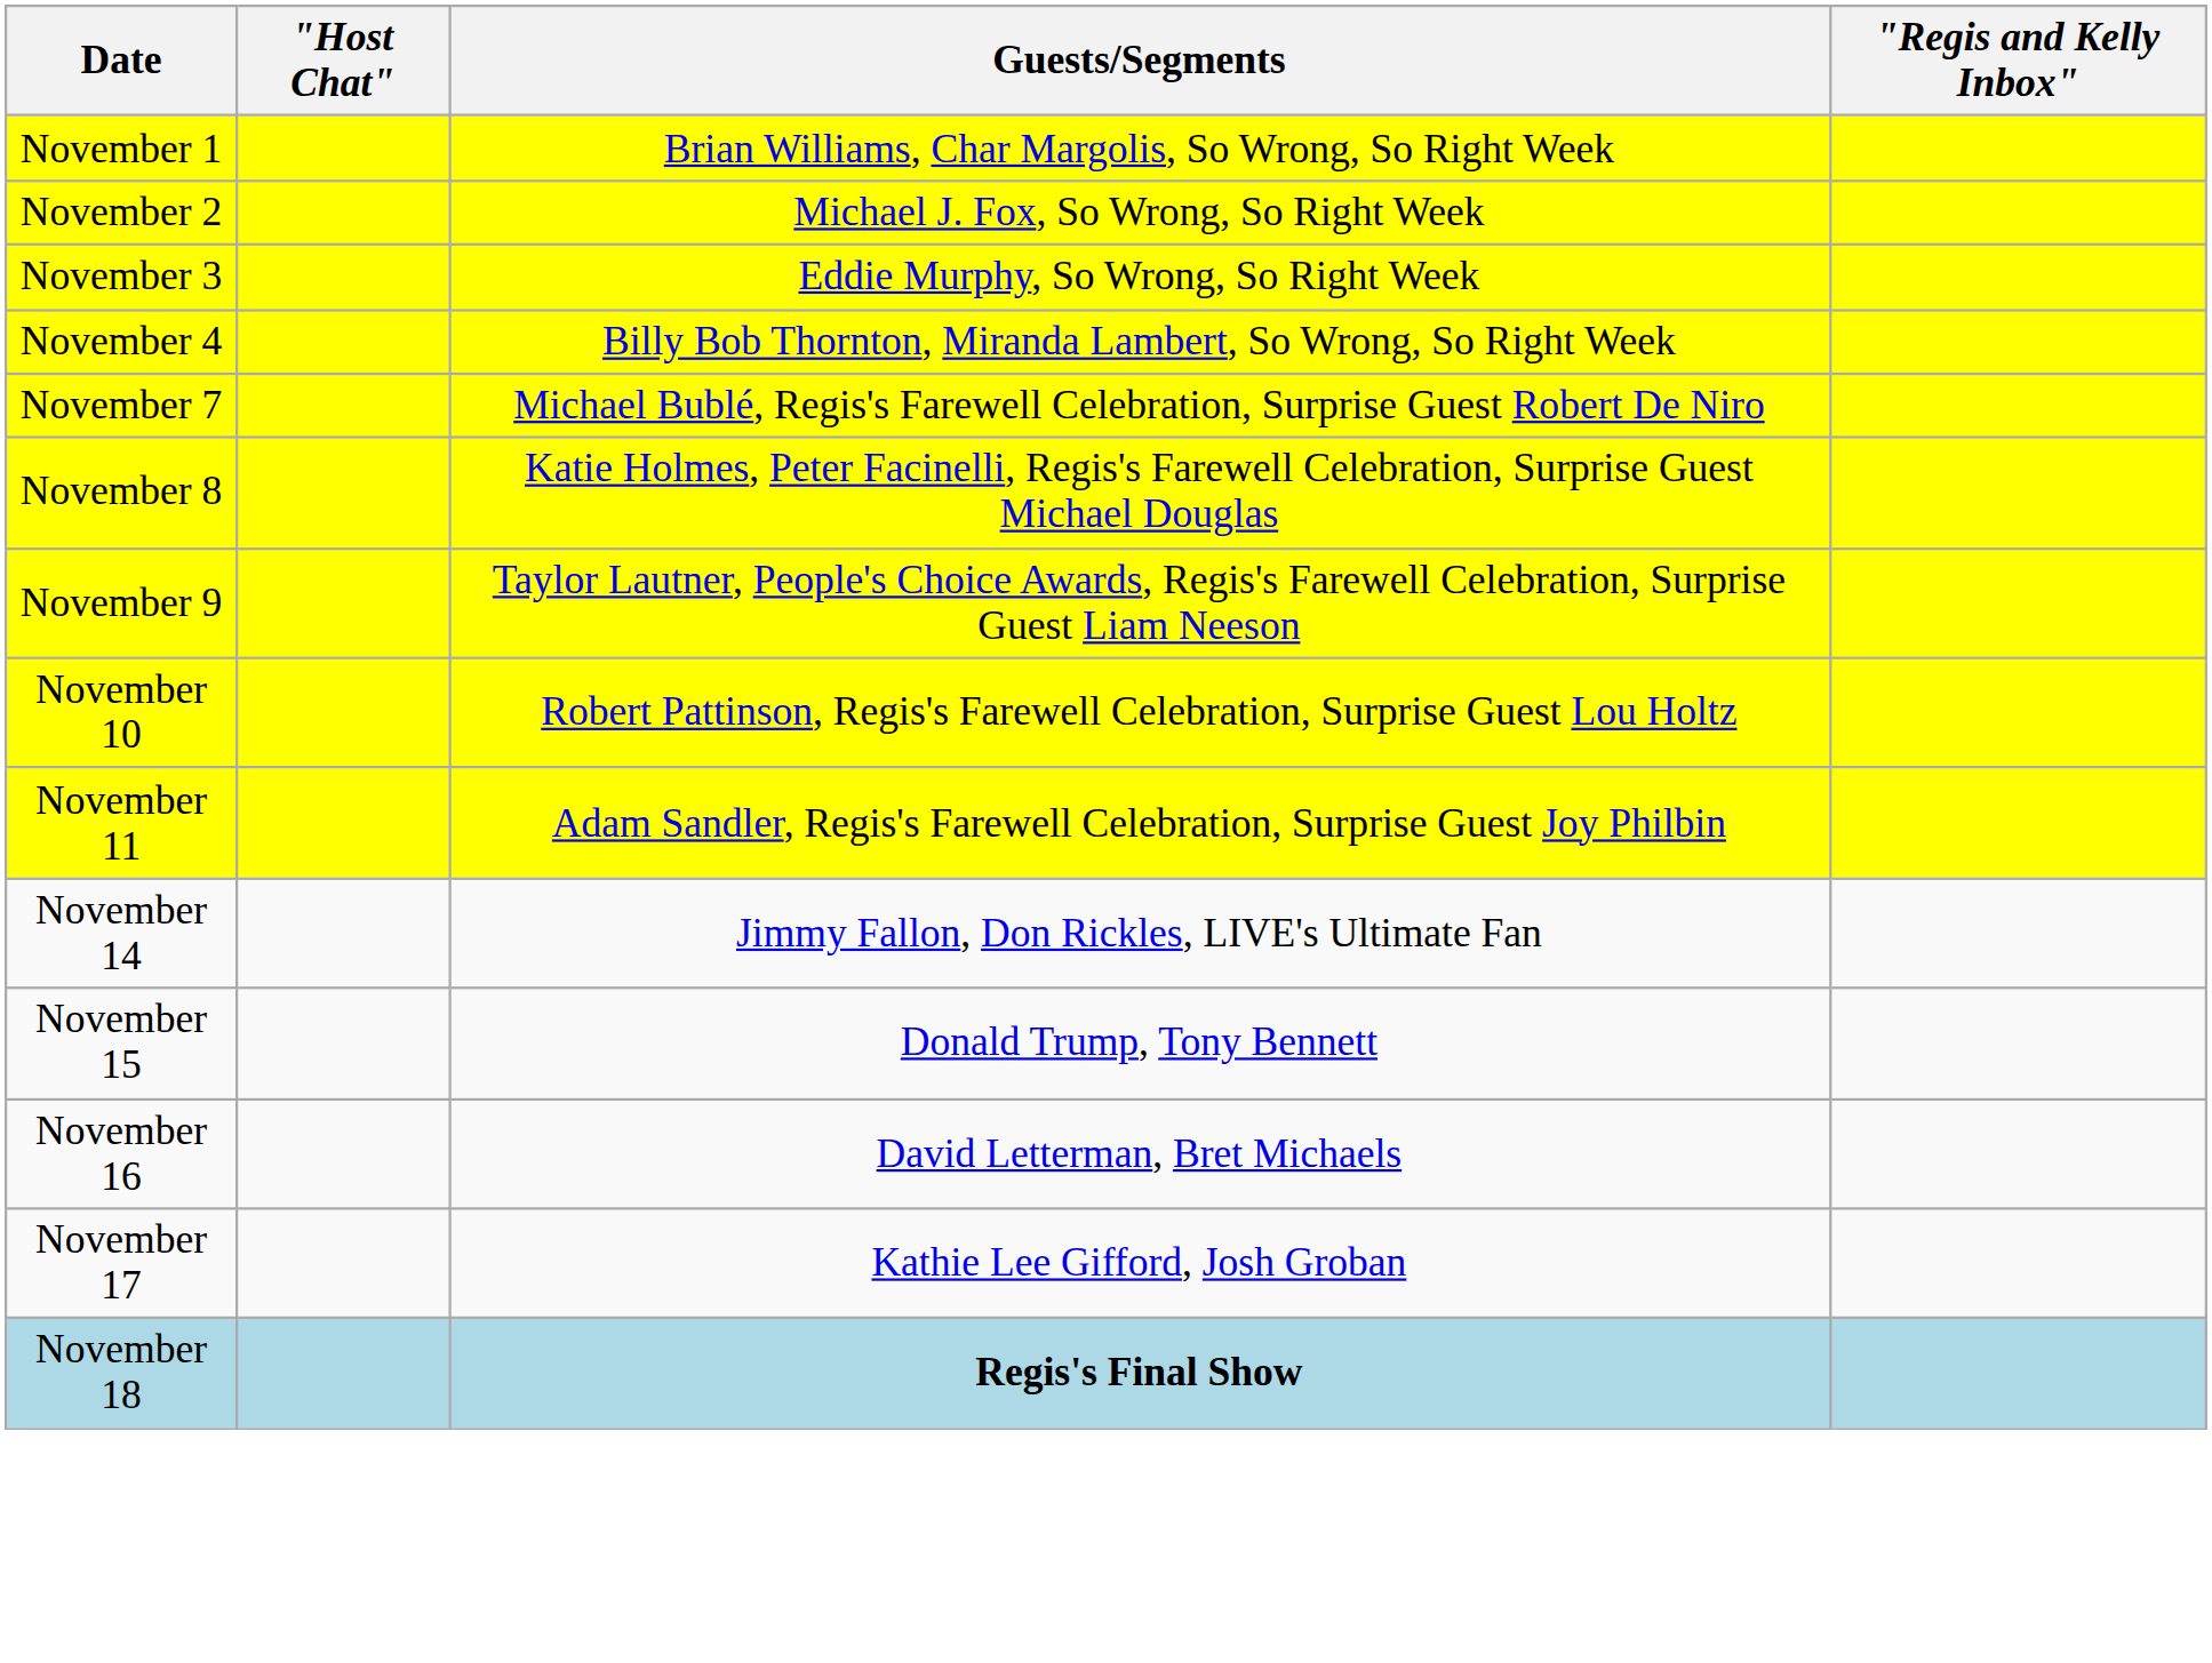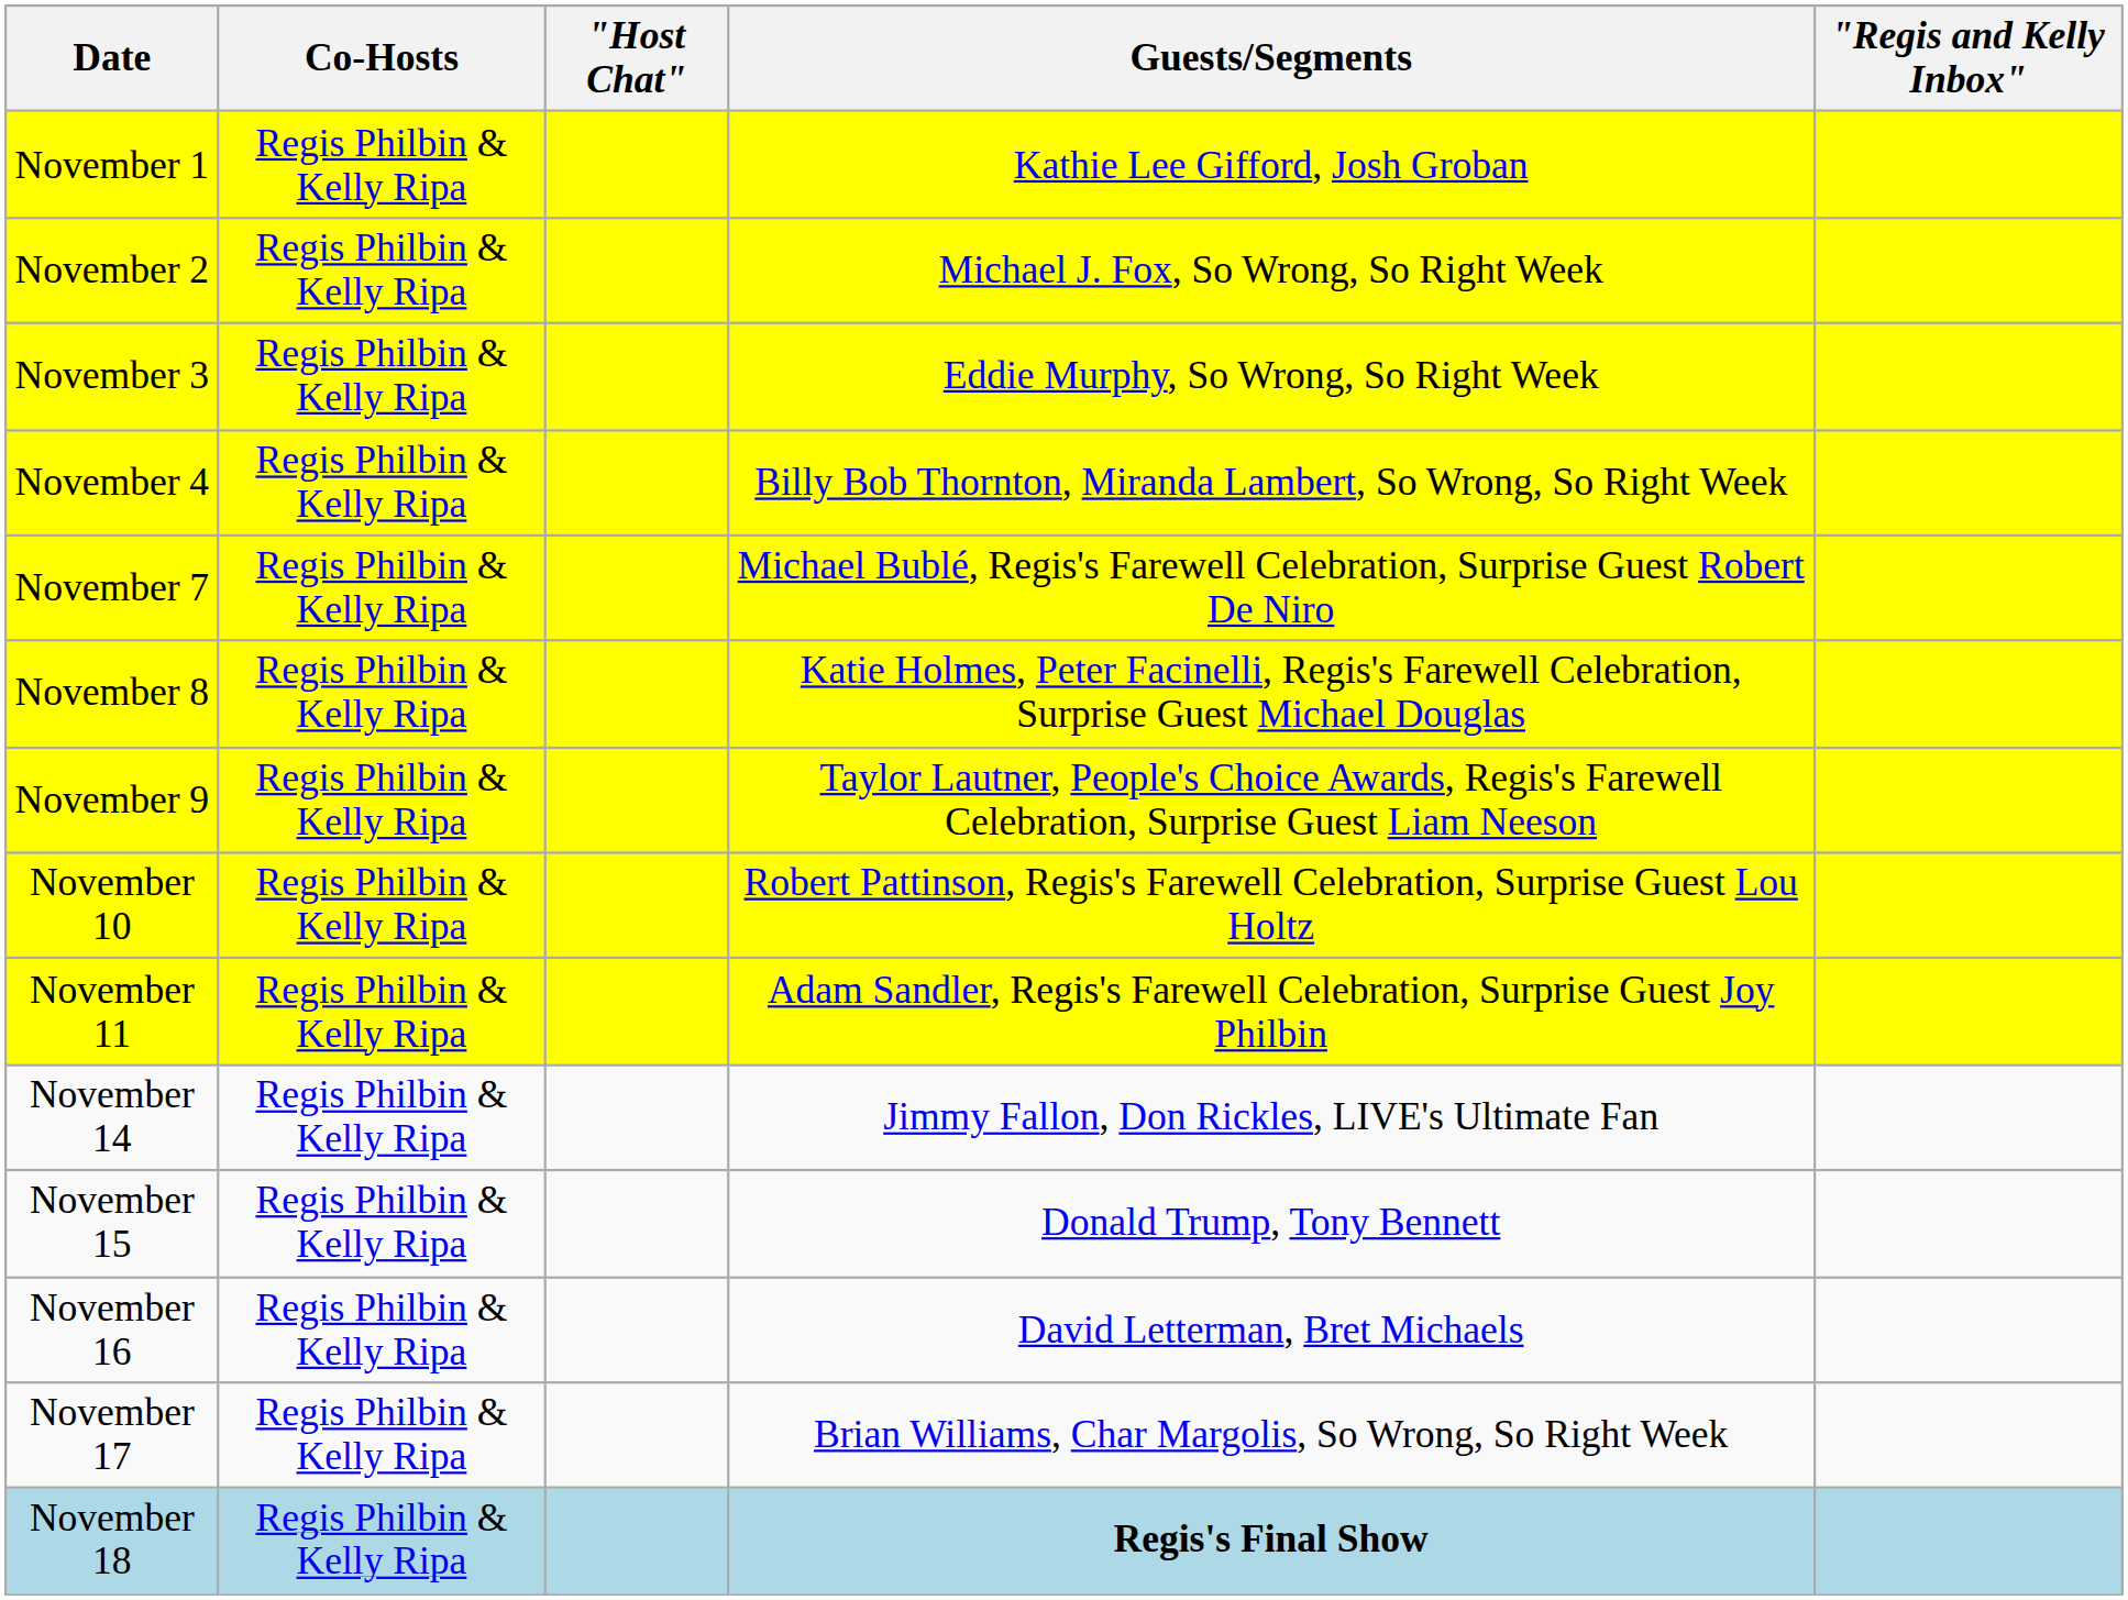 <table class="wikitable sortable" style="text-align:center;">
 <tr>
 <th>Date</th>
+<th>Co-Hosts</th>
 <th><em>"Host Chat"</em></th>
 <th>Guests/Segments</th>
 <th><em>"Regis and Kelly Inbox"</em></th>
 </tr>
 <tr style="background:yellow;">
 <td>November 1</td>
+<td><a href='#'>Regis Philbin</a> & <a href='#'>Kelly Ripa</a></td>
 <td></td>
-<td><a href='#'>Brian Williams</a>, <a href='#'>Char Margolis</a>, So Wrong, So Right Week</td>
+<td><a href='#'>Kathie Lee Gifford</a>, <a href='#'>Josh Groban</a></td>
 <td></td>
 </tr>
 <tr style="background:yellow;">
 <td>November 2</td>
+<td><a href='#'>Regis Philbin</a> & <a href='#'>Kelly Ripa</a></td>
 <td></td>
 <td><a href='#'>Michael J. Fox</a>, So Wrong, So Right Week</td>
 <td></td>
 </tr>
 <tr style="background:yellow;">
 <td>November 3</td>
+<td><a href='#'>Regis Philbin</a> & <a href='#'>Kelly Ripa</a></td>
 <td></td>
 <td><a href='#'>Eddie Murphy</a>, So Wrong, So Right Week</td>
 <td></td>
 </tr>
 <tr style="background:yellow;">
 <td>November 4</td>
+<td><a href='#'>Regis Philbin</a> & <a href='#'>Kelly Ripa</a></td>
 <td></td>
 <td><a href='#'>Billy Bob Thornton</a>, <a href='#'>Miranda Lambert</a>, So Wrong, So Right Week</td>
 <td></td>
 </tr>
 <tr style="background:yellow;">
 <td>November 7</td>
+<td><a href='#'>Regis Philbin</a> & <a href='#'>Kelly Ripa</a></td>
 <td></td>
 <td><a href='#'>Michael Bublé</a>, Regis's Farewell Celebration, Surprise Guest <a href='#'>Robert De Niro</a></td>
 <td></td>
 </tr>
 <tr style="background:yellow;">
 <td>November 8</td>
+<td><a href='#'>Regis Philbin</a> & <a href='#'>Kelly Ripa</a></td>
 <td></td>
 <td><a href='#'>Katie Holmes</a>, <a href='#'>Peter Facinelli</a>, Regis's Farewell Celebration, Surprise Guest <a href='#'>Michael Douglas</a></td>
 <td></td>
 </tr>
 <tr style="background:yellow;">
 <td>November 9</td>
+<td><a href='#'>Regis Philbin</a> & <a href='#'>Kelly Ripa</a></td>
 <td></td>
 <td><a href='#'>Taylor Lautner</a>, <a href='#'>People's Choice Awards</a>, Regis's Farewell Celebration, Surprise Guest <a href='#'>Liam Neeson</a></td>
 <td></td>
 </tr>
 <tr style="background:yellow;">
 <td>November 10</td>
+<td><a href='#'>Regis Philbin</a> & <a href='#'>Kelly Ripa</a></td>
 <td></td>
 <td><a href='#'>Robert Pattinson</a>, Regis's Farewell Celebration, Surprise Guest <a href='#'>Lou Holtz</a></td>
 <td></td>
 </tr>
 <tr style="background:yellow;">
 <td>November 11</td>
+<td><a href='#'>Regis Philbin</a> & <a href='#'>Kelly Ripa</a></td>
 <td></td>
 <td><a href='#'>Adam Sandler</a>, Regis's Farewell Celebration, Surprise Guest <a href='#'>Joy Philbin</a></td>
 <td></td>
 </tr>
 <tr>
 <td>November 14</td>
+<td><a href='#'>Regis Philbin</a> & <a href='#'>Kelly Ripa</a></td>
 <td></td>
 <td><a href='#'>Jimmy Fallon</a>, <a href='#'>Don Rickles</a>, LIVE's Ultimate Fan</td>
 <td></td>
 </tr>
 <tr>
 <td>November 15</td>
+<td><a href='#'>Regis Philbin</a> & <a href='#'>Kelly Ripa</a></td>
 <td></td>
 <td><a href='#'>Donald Trump</a>, <a href='#'>Tony Bennett</a></td>
 <td></td>
 </tr>
 <tr>
 <td>November 16</td>
+<td><a href='#'>Regis Philbin</a> & <a href='#'>Kelly Ripa</a></td>
 <td></td>
 <td><a href='#'>David Letterman</a>, <a href='#'>Bret Michaels</a></td>
 <td></td>
 </tr>
 <tr>
 <td>November 17</td>
+<td><a href='#'>Regis Philbin</a> & <a href='#'>Kelly Ripa</a></td>
 <td></td>
-<td><a href='#'>Kathie Lee Gifford</a>, <a href='#'>Josh Groban</a></td>
+<td><a href='#'>Brian Williams</a>, <a href='#'>Char Margolis</a>, So Wrong, So Right Week</td>
 <td></td>
 </tr>
 <tr style="background:lightblue;">
 <td>November 18</td>
+<td><a href='#'>Regis Philbin</a> & <a href='#'>Kelly Ripa</a></td>
 <td></td>
 <td><strong>Regis's Final Show</strong></td>
 <td></td>
 </tr>
 </table>
